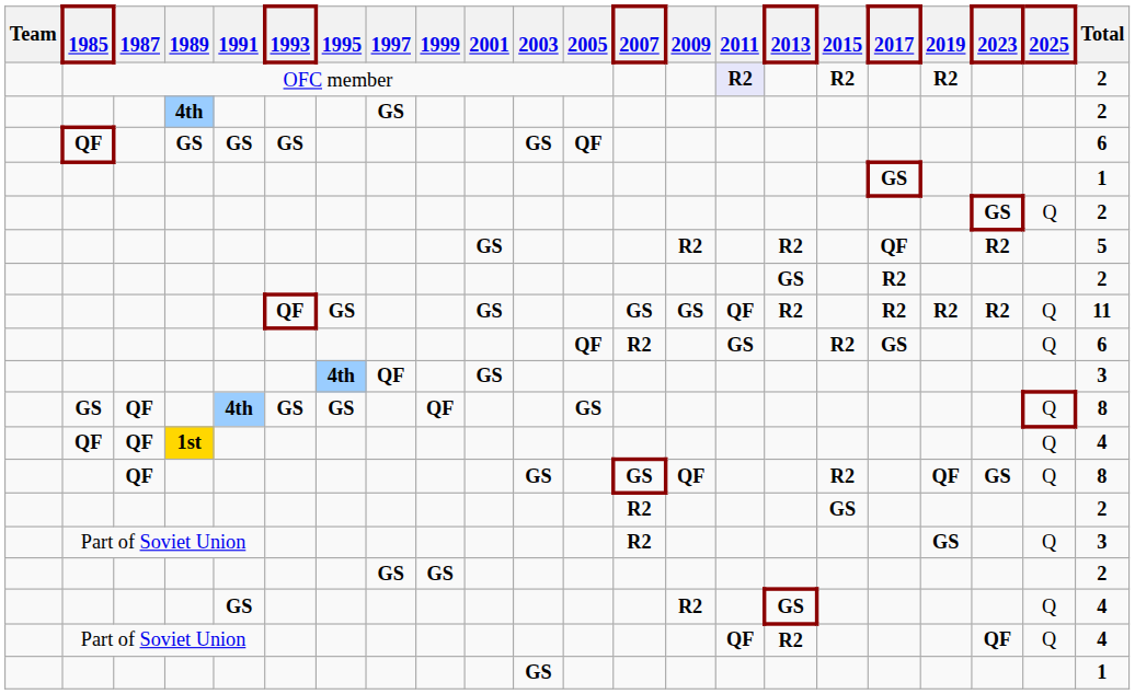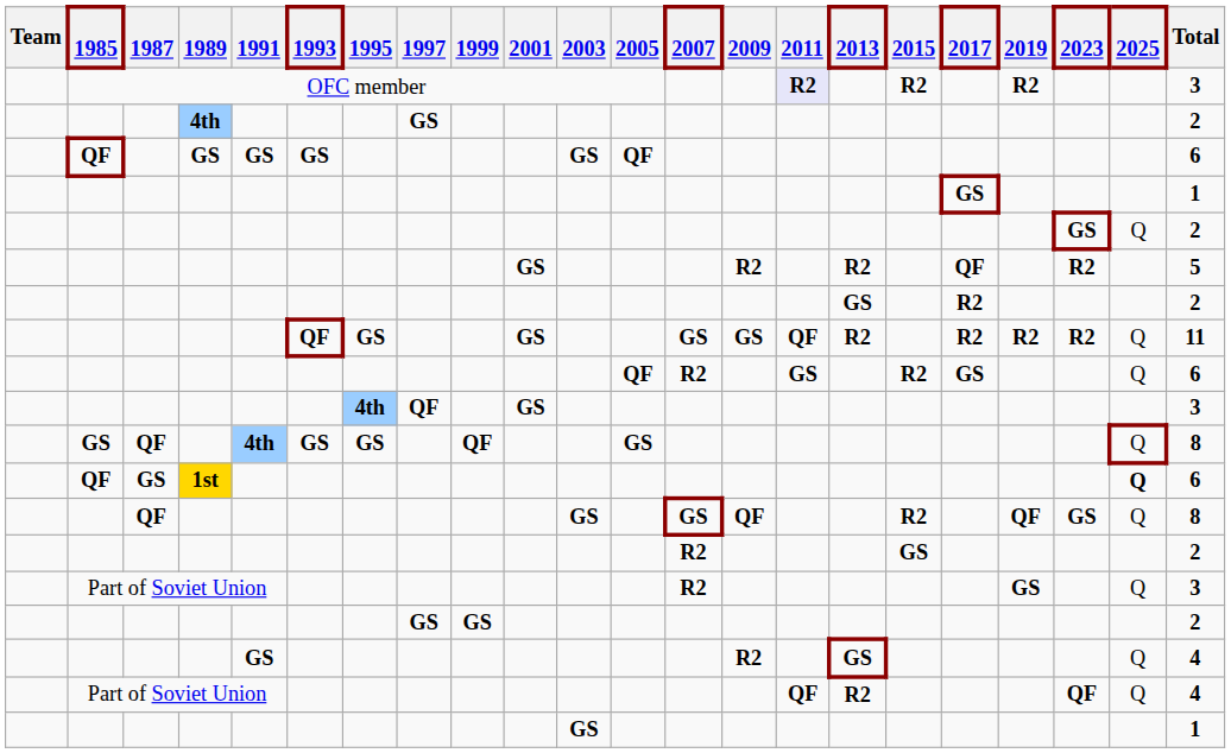 <table class="wikitable" style="text-align:center">
 <tr>
 <th>Team</th>
 <th style="border:3px solid darkred"><br><a href='#'>1985</a></th>
 <th><br><a href='#'>1987</a></th>
 <th><br><a href='#'>1989</a></th>
 <th><br><a href='#'>1991</a></th>
 <th style="border:3px solid darkred"><br><a href='#'>1993</a></th>
 <th><br><a href='#'>1995</a></th>
 <th><br><a href='#'>1997</a></th>
 <th><br><a href='#'>1999</a></th>
 <th><br><a href='#'>2001</a></th>
 <th><br><a href='#'>2003</a></th>
 <th><br><a href='#'>2005</a></th>
 <th style="border:3px solid darkred"><br><a href='#'>2007</a></th>
 <th><br><a href='#'>2009</a></th>
 <th><br><a href='#'>2011</a></th>
 <th style="border:3px solid darkred"><br><a href='#'>2013</a></th>
 <th><br><a href='#'>2015</a></th>
 <th style="border:3px solid darkred"><br><a href='#'>2017</a></th>
 <th><br><a href='#'>2019</a></th>
 <th style="border:3px solid darkred"><br><a href='#'>2023</a></th>
 <th style="border:3px solid darkred"><br><a href='#'>2025</a></th>
 <th>Total</th>
 </tr>
 <tr>
 <td align=left></td>
 <td colspan="11"><a href='#'>OFC</a> member</td>
 <td></td>
 <td></td>
 <td style="background: lavender;"><strong>R2</strong></td>
 <td></td>
 <td><strong>R2</strong></td>
 <td></td>
 <td><strong>R2</strong></td>
 <td></td>
 <td></td>
-<td><strong>2</strong></td>
+<td><strong>3</strong></td>
 </tr>
 <tr>
 <td align=left></td>
 <td></td>
 <td></td>
 <td style="background-color:#9acdff;"><strong>4th</strong></td>
 <td></td>
 <td></td>
 <td></td>
 <td><strong>GS</strong></td>
 <td></td>
 <td></td>
 <td></td>
 <td></td>
 <td></td>
 <td></td>
 <td></td>
 <td></td>
 <td></td>
 <td></td>
 <td></td>
 <td></td>
 <td></td>
 <td><strong>2</strong></td>
 </tr>
 <tr>
 <td align=left></td>
 <td style="border: 3px solid darkred"><strong>QF</strong></td>
 <td></td>
 <td><strong>GS</strong></td>
 <td><strong>GS</strong></td>
 <td><strong>GS</strong></td>
 <td></td>
 <td></td>
 <td></td>
 <td></td>
 <td><strong>GS</strong></td>
 <td><strong>QF</strong></td>
 <td></td>
 <td></td>
 <td></td>
 <td></td>
 <td></td>
 <td></td>
 <td></td>
 <td></td>
 <td></td>
 <td><strong>6</strong></td>
 </tr>
 <tr>
 <td align=left></td>
 <td></td>
 <td></td>
 <td></td>
 <td></td>
 <td></td>
 <td></td>
 <td></td>
 <td></td>
 <td></td>
 <td></td>
 <td></td>
 <td></td>
 <td></td>
 <td></td>
 <td></td>
 <td></td>
 <td style="border: 3px solid darkred"><strong>GS</strong></td>
 <td></td>
 <td></td>
 <td></td>
 <td><strong>1</strong></td>
 </tr>
 <tr>
 <td align=left></td>
 <td></td>
 <td></td>
 <td></td>
 <td></td>
 <td></td>
 <td></td>
 <td></td>
 <td></td>
 <td></td>
 <td></td>
 <td></td>
 <td></td>
 <td></td>
 <td></td>
 <td></td>
 <td></td>
 <td></td>
 <td></td>
 <td style="border: 3px solid darkred"><strong>GS</strong></td>
 <td>Q</td>
 <td><strong>2</strong></td>
 </tr>
 <tr>
 <td align=left></td>
 <td></td>
 <td></td>
 <td></td>
 <td></td>
 <td></td>
 <td></td>
 <td></td>
 <td></td>
 <td><strong>GS</strong></td>
 <td></td>
 <td></td>
 <td></td>
 <td><strong>R2</strong></td>
 <td></td>
 <td><strong>R2</strong></td>
 <td></td>
 <td><strong>QF</strong></td>
 <td></td>
 <td><strong>R2</strong></td>
 <td></td>
 <td><strong>5</strong></td>
 </tr>
 <tr>
 <td align=left></td>
 <td></td>
 <td></td>
 <td></td>
 <td></td>
 <td></td>
 <td></td>
 <td></td>
 <td></td>
 <td></td>
 <td></td>
 <td></td>
 <td></td>
 <td></td>
 <td></td>
 <td><strong>GS</strong></td>
 <td></td>
 <td><strong>R2</strong></td>
 <td></td>
 <td></td>
 <td></td>
 <td><strong>2</strong></td>
 </tr>
 <tr>
 <td align=left></td>
 <td></td>
 <td></td>
 <td></td>
 <td></td>
 <td style="border: 3px solid darkred"><strong>QF</strong></td>
 <td><strong>GS</strong></td>
 <td></td>
 <td></td>
 <td><strong>GS</strong></td>
 <td></td>
 <td></td>
 <td><strong>GS</strong></td>
 <td><strong>GS</strong></td>
 <td><strong>QF</strong></td>
 <td><strong>R2</strong></td>
 <td></td>
 <td><strong>R2</strong></td>
 <td><strong>R2</strong></td>
 <td><strong>R2</strong></td>
 <td>Q</td>
 <td><strong>11</strong></td>
 </tr>
 <tr>
 <td align=left></td>
 <td></td>
 <td></td>
 <td></td>
 <td></td>
 <td></td>
 <td></td>
 <td></td>
 <td></td>
 <td></td>
 <td></td>
 <td><strong>QF</strong></td>
 <td><strong>R2</strong></td>
 <td></td>
 <td><strong>GS</strong></td>
 <td></td>
 <td><strong>R2</strong></td>
 <td><strong>GS</strong></td>
 <td></td>
 <td></td>
 <td>Q</td>
 <td><strong>6</strong></td>
 </tr>
 <tr>
 <td align=left></td>
 <td></td>
 <td></td>
 <td></td>
 <td></td>
 <td></td>
 <td style="background-color:#9acdff;"><strong>4th</strong></td>
 <td><strong>QF</strong></td>
 <td></td>
 <td><strong>GS</strong></td>
 <td></td>
 <td></td>
 <td></td>
 <td></td>
 <td></td>
 <td></td>
 <td></td>
 <td></td>
 <td></td>
 <td></td>
 <td></td>
 <td><strong>3</strong></td>
 </tr>
 <tr>
 <td align=left></td>
 <td><strong>GS</strong></td>
 <td><strong>QF</strong></td>
 <td></td>
 <td style="background-color:#9acdff;"><strong>4th</strong></td>
 <td><strong>GS</strong></td>
 <td><strong>GS</strong></td>
 <td></td>
 <td><strong>QF</strong></td>
 <td></td>
 <td></td>
 <td><strong>GS</strong></td>
 <td></td>
 <td></td>
 <td></td>
 <td></td>
 <td></td>
 <td></td>
 <td></td>
 <td></td>
 <td style="border:3px solid darkred;">Q</td>
 <td><strong>8</strong></td>
 </tr>
 <tr>
 <td align=left></td>
 <td><strong>QF</strong></td>
-<td><strong>QF</strong></td>
+<td><strong>GS</strong></td>
 <td style="background-color:gold;"><strong>1st</strong></td>
 <td></td>
 <td></td>
 <td></td>
 <td></td>
 <td></td>
 <td></td>
 <td></td>
 <td></td>
 <td></td>
 <td></td>
 <td></td>
 <td></td>
 <td></td>
 <td></td>
 <td></td>
 <td></td>
-<td>Q</td>
-<td><strong>4</strong></td>
+<td><strong>Q</strong></td>
+<td><strong>6</strong></td>
 </tr>
 <tr>
 <td align=left></td>
 <td></td>
 <td><strong>QF</strong></td>
 <td></td>
 <td></td>
 <td></td>
 <td></td>
 <td></td>
 <td></td>
 <td></td>
 <td><strong>GS</strong></td>
 <td></td>
 <td style="border: 3px solid darkred"><strong>GS</strong></td>
 <td><strong>QF</strong></td>
 <td></td>
 <td></td>
 <td><strong>R2</strong></td>
 <td></td>
 <td><strong>QF</strong></td>
 <td><strong>GS</strong></td>
 <td>Q</td>
 <td><strong>8</strong></td>
 </tr>
 <tr>
 <td align=left></td>
 <td></td>
 <td></td>
 <td></td>
 <td></td>
 <td></td>
 <td></td>
 <td></td>
 <td></td>
 <td></td>
 <td></td>
 <td></td>
 <td><strong>R2</strong></td>
 <td></td>
 <td></td>
 <td></td>
 <td><strong>GS</strong></td>
 <td></td>
 <td></td>
 <td></td>
 <td></td>
 <td><strong>2</strong></td>
 </tr>
 <tr>
 <td align=left></td>
 <td colspan="4">Part of <a href='#'>Soviet Union</a></td>
 <td></td>
 <td></td>
 <td></td>
 <td></td>
 <td></td>
 <td></td>
 <td></td>
 <td><strong>R2</strong></td>
 <td></td>
 <td></td>
 <td></td>
 <td></td>
 <td></td>
 <td><strong>GS</strong></td>
 <td></td>
 <td>Q</td>
 <td><strong>3</strong></td>
 </tr>
 <tr>
 <td align=left></td>
 <td></td>
 <td></td>
 <td></td>
 <td></td>
 <td></td>
 <td></td>
 <td><strong>GS</strong></td>
 <td><strong>GS</strong></td>
 <td></td>
 <td></td>
 <td></td>
 <td></td>
 <td></td>
 <td></td>
 <td></td>
 <td></td>
 <td></td>
 <td></td>
 <td></td>
 <td></td>
 <td><strong>2</strong></td>
 </tr>
 <tr>
 <td align=left></td>
 <td></td>
 <td></td>
 <td></td>
 <td><strong>GS</strong></td>
 <td></td>
 <td></td>
 <td></td>
 <td></td>
 <td></td>
 <td></td>
 <td></td>
 <td></td>
 <td><strong>R2</strong></td>
 <td></td>
 <td style="border: 3px solid darkred"><strong>GS</strong></td>
 <td></td>
 <td></td>
 <td></td>
 <td></td>
 <td>Q</td>
 <td><strong>4</strong></td>
 </tr>
 <tr>
 <td align=left></td>
 <td colspan="4">Part of <a href='#'>Soviet Union</a></td>
 <td></td>
 <td></td>
 <td></td>
 <td></td>
 <td></td>
 <td></td>
 <td></td>
 <td></td>
 <td></td>
 <td><strong>QF</strong></td>
 <td><strong>R2</strong></td>
 <td></td>
 <td></td>
 <td></td>
 <td><strong>QF</strong></td>
 <td>Q</td>
 <td><strong>4</strong></td>
 </tr>
 <tr>
 <td align=left></td>
 <td></td>
 <td></td>
 <td></td>
 <td></td>
 <td></td>
 <td></td>
 <td></td>
 <td></td>
 <td></td>
 <td><strong>GS</strong></td>
 <td></td>
 <td></td>
 <td></td>
 <td></td>
 <td></td>
 <td></td>
 <td></td>
 <td></td>
 <td></td>
 <td></td>
 <td><strong>1</strong></td>
 </tr>
 </table>
